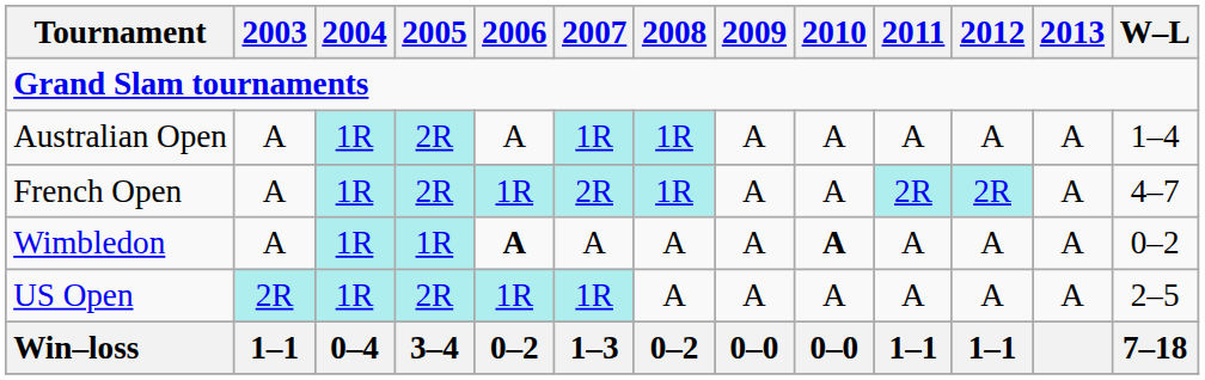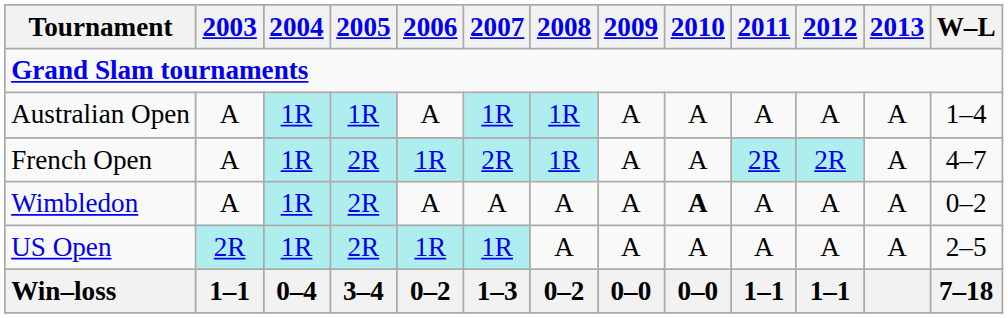 <table class=wikitable style=text-align:center;font-size:97%>
 <tr>
 <th>Tournament</th>
 <th><a href='#'>2003</a></th>
 <th><a href='#'>2004</a></th>
 <th><a href='#'>2005</a></th>
 <th><a href='#'>2006</a></th>
 <th><a href='#'>2007</a></th>
 <th><a href='#'>2008</a></th>
 <th><a href='#'>2009</a></th>
 <th><a href='#'>2010</a></th>
 <th><a href='#'>2011</a></th>
 <th><a href='#'>2012</a></th>
 <th><a href='#'>2013</a></th>
 <th>W–L</th>
 </tr>
 <tr>
 <td colspan=18 align=left><a href='#'><strong>Grand Slam tournaments</strong></a></td>
 </tr>
 <tr>
 <td align=left>Australian Open</td>
 <td>A</td>
 <td style="background:#afeeee;"><a href='#'>1R</a></td>
-<td style="background:#afeeee;"><a href='#'>2R</a></td>
+<td style="background:#afeeee;"><a href='#'>1R</a></td>
 <td>A</td>
 <td style="background:#afeeee;"><a href='#'>1R</a></td>
 <td style="background:#afeeee;"><a href='#'>1R</a></td>
 <td>A</td>
 <td>A</td>
 <td>A</td>
 <td>A</td>
 <td>A</td>
 <td>1–4</td>
 </tr>
 <tr>
 <td align=left>French Open</td>
 <td>A</td>
 <td style="background:#afeeee;"><a href='#'>1R</a></td>
 <td style="background:#afeeee;"><a href='#'>2R</a></td>
 <td style="background:#afeeee;"><a href='#'>1R</a></td>
 <td style="background:#afeeee;"><a href='#'>2R</a></td>
 <td style="background:#afeeee;"><a href='#'>1R</a></td>
 <td>A</td>
 <td>A</td>
 <td style="background:#afeeee;"><a href='#'>2R</a></td>
 <td style="background:#afeeee;"><a href='#'>2R</a></td>
 <td>A</td>
 <td>4–7</td>
 </tr>
 <tr>
 <td align=left><a href='#'>Wimbledon</a></td>
 <td>A</td>
 <td style="background:#afeeee;"><a href='#'>1R</a></td>
-<td style="background:#afeeee;"><a href='#'>1R</a></td>
-<td><strong>A</strong></td>
+<td style="background:#afeeee;"><a href='#'>2R</a></td>
+<td>A</td>
 <td>A</td>
 <td>A</td>
 <td>A</td>
 <td><strong>A</strong></td>
 <td>A</td>
 <td>A</td>
 <td>A</td>
 <td>0–2</td>
 </tr>
 <tr>
 <td align=left><a href='#'>US Open</a></td>
 <td style="background:#afeeee;"><a href='#'>2R</a></td>
 <td style="background:#afeeee;"><a href='#'>1R</a></td>
 <td style="background:#afeeee;"><a href='#'>2R</a></td>
 <td style="background:#afeeee;"><a href='#'>1R</a></td>
 <td style="background:#afeeee;"><a href='#'>1R</a></td>
 <td>A</td>
 <td>A</td>
 <td>A</td>
 <td>A</td>
 <td>A</td>
 <td>A</td>
 <td>2–5</td>
 </tr>
 <tr>
 <th style=text-align:left>Win–loss</th>
 <th>1–1</th>
 <th>0–4</th>
 <th>3–4</th>
 <th>0–2</th>
 <th>1–3</th>
 <th>0–2</th>
 <th>0–0</th>
 <th>0–0</th>
 <th>1–1</th>
 <th>1–1</th>
 <th></th>
 <th>7–18</th>
 </tr>
 </table>
